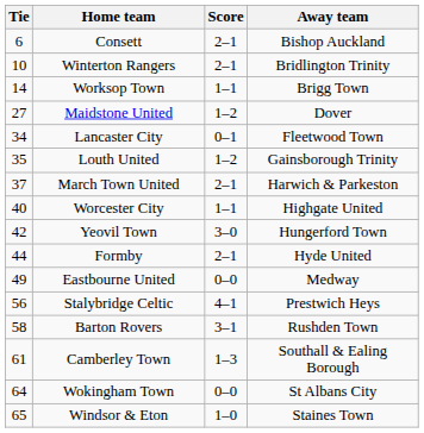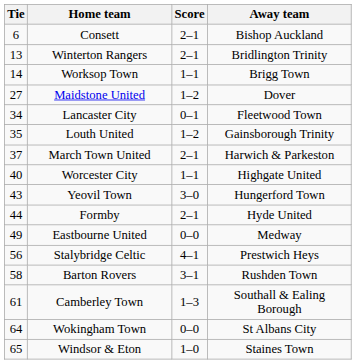 <table class="wikitable" style="text-align:center;">
 <tr>
 <th width=20>Tie</th>
 <th width=175>Home team</th>
 <th width=20>Score</th>
 <th width=175>Away team</th>
 </tr>
 <tr>
 <td>6</td>
 <td>Consett</td>
 <td>2–1</td>
 <td>Bishop Auckland</td>
 </tr>
 <tr>
-<td>10</td>
+<td>13</td>
 <td>Winterton Rangers</td>
 <td>2–1</td>
 <td>Bridlington Trinity</td>
 </tr>
 <tr>
 <td>14</td>
 <td>Worksop Town</td>
 <td>1–1</td>
 <td>Brigg Town</td>
 </tr>
 <tr>
 <td>27</td>
 <td><a href='#'>Maidstone United</a></td>
 <td>1–2</td>
 <td>Dover</td>
 </tr>
 <tr>
 <td>34</td>
 <td>Lancaster City</td>
 <td>0–1</td>
 <td>Fleetwood Town</td>
 </tr>
 <tr>
 <td>35</td>
 <td>Louth United</td>
 <td>1–2</td>
 <td>Gainsborough Trinity</td>
 </tr>
 <tr>
 <td>37</td>
 <td>March Town United</td>
 <td>2–1</td>
 <td>Harwich & Parkeston</td>
 </tr>
 <tr>
 <td>40</td>
 <td>Worcester City</td>
 <td>1–1</td>
 <td>Highgate United</td>
 </tr>
 <tr>
-<td>42</td>
+<td>43</td>
 <td>Yeovil Town</td>
 <td>3–0</td>
 <td>Hungerford Town</td>
 </tr>
 <tr>
 <td>44</td>
 <td>Formby</td>
 <td>2–1</td>
 <td>Hyde United</td>
 </tr>
 <tr>
 <td>49</td>
 <td>Eastbourne United</td>
 <td>0–0</td>
 <td>Medway</td>
 </tr>
 <tr>
 <td>56</td>
 <td>Stalybridge Celtic</td>
 <td>4–1</td>
 <td>Prestwich Heys</td>
 </tr>
 <tr>
 <td>58</td>
 <td>Barton Rovers</td>
 <td>3–1</td>
 <td>Rushden Town</td>
 </tr>
 <tr>
 <td>61</td>
 <td>Camberley Town</td>
 <td>1–3</td>
 <td>Southall & Ealing Borough</td>
 </tr>
 <tr>
 <td>64</td>
 <td>Wokingham Town</td>
 <td>0–0</td>
 <td>St Albans City</td>
 </tr>
 <tr>
 <td>65</td>
 <td>Windsor & Eton</td>
 <td>1–0</td>
 <td>Staines Town</td>
 </tr>
 </table>
